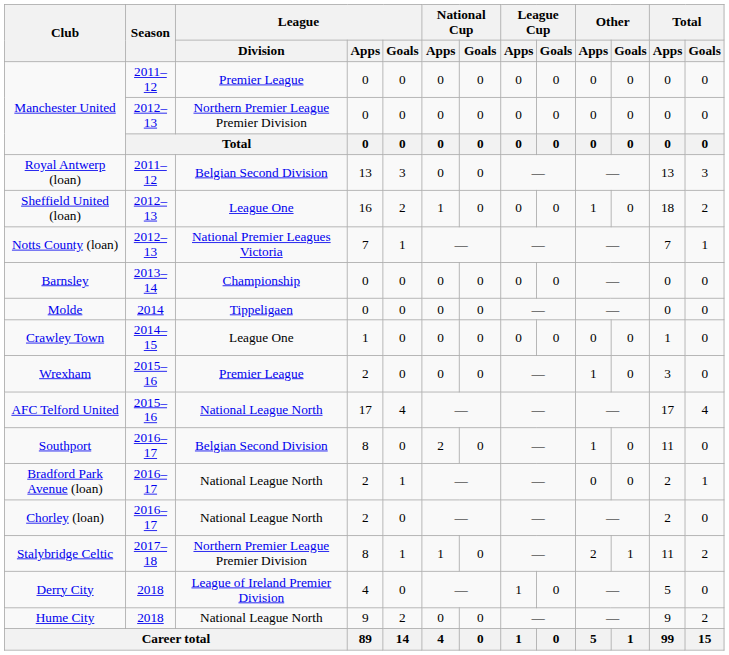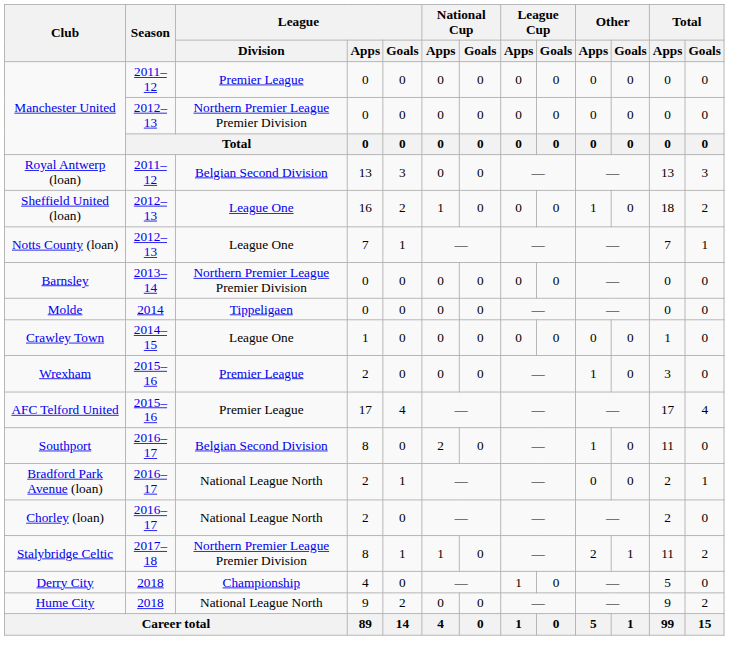 <table class="wikitable" style="text-align:center">
 <tr>
 <th rowspan="2">Club</th>
 <th rowspan="2">Season</th>
 <th colspan="3">League</th>
 <th colspan="2">National Cup</th>
 <th colspan="2">League Cup</th>
 <th colspan="2">Other</th>
 <th colspan="2">Total</th>
 </tr>
 <tr>
 <th>Division</th>
 <th>Apps</th>
 <th>Goals</th>
 <th>Apps</th>
 <th>Goals</th>
 <th>Apps</th>
 <th>Goals</th>
 <th>Apps</th>
 <th>Goals</th>
 <th>Apps</th>
 <th>Goals</th>
 </tr>
 <tr>
 <td rowspan="3"><a href='#'>Manchester United</a></td>
 <td><a href='#'>2011–12</a></td>
 <td><a href='#'>Premier League</a></td>
 <td>0</td>
 <td>0</td>
 <td>0</td>
 <td>0</td>
 <td>0</td>
 <td>0</td>
 <td>0</td>
 <td>0</td>
 <td>0</td>
 <td>0</td>
 </tr>
 <tr>
 <td><a href='#'>2012–13</a></td>
 <td><a href='#'>Northern Premier League</a> Premier Division</td>
 <td>0</td>
 <td>0</td>
 <td>0</td>
 <td>0</td>
 <td>0</td>
 <td>0</td>
 <td>0</td>
 <td>0</td>
 <td>0</td>
 <td>0</td>
 </tr>
 <tr>
 <th colspan="2">Total</th>
 <th>0</th>
 <th>0</th>
 <th>0</th>
 <th>0</th>
 <th>0</th>
 <th>0</th>
 <th>0</th>
 <th>0</th>
 <th>0</th>
 <th>0</th>
 </tr>
 <tr>
 <td><a href='#'>Royal Antwerp</a> (loan)</td>
 <td><a href='#'>2011–12</a></td>
 <td><a href='#'>Belgian Second Division</a></td>
 <td>13</td>
 <td>3</td>
 <td>0</td>
 <td>0</td>
 <td colspan="2">—</td>
 <td colspan="2">—</td>
 <td>13</td>
 <td>3</td>
 </tr>
 <tr>
 <td><a href='#'>Sheffield United</a> (loan)</td>
 <td><a href='#'>2012–13</a></td>
 <td><a href='#'>League One</a></td>
 <td>16</td>
 <td>2</td>
 <td>1</td>
 <td>0</td>
 <td>0</td>
 <td>0</td>
 <td>1</td>
 <td>0</td>
 <td>18</td>
 <td>2</td>
 </tr>
 <tr>
 <td><a href='#'>Notts County</a> (loan)</td>
 <td><a href='#'>2012–13</a></td>
-<td><a href='#'>National Premier Leagues Victoria</a></td>
+<td>League One</td>
 <td>7</td>
 <td>1</td>
 <td colspan="2">—</td>
 <td colspan="2">—</td>
 <td colspan="2">—</td>
 <td>7</td>
 <td>1</td>
 </tr>
 <tr>
 <td><a href='#'>Barnsley</a></td>
 <td><a href='#'>2013–14</a></td>
-<td><a href='#'>Championship</a></td>
+<td><a href='#'>Northern Premier League</a> Premier Division</td>
 <td>0</td>
 <td>0</td>
 <td>0</td>
 <td>0</td>
 <td>0</td>
 <td>0</td>
 <td colspan="2">—</td>
 <td>0</td>
 <td>0</td>
 </tr>
 <tr>
 <td><a href='#'>Molde</a></td>
 <td><a href='#'>2014</a></td>
 <td><a href='#'>Tippeligaen</a></td>
 <td>0</td>
 <td>0</td>
 <td>0</td>
 <td>0</td>
 <td colspan="2">—</td>
 <td colspan="2">—</td>
 <td>0</td>
 <td>0</td>
 </tr>
 <tr>
 <td><a href='#'>Crawley Town</a></td>
 <td><a href='#'>2014–15</a></td>
 <td>League One</td>
 <td>1</td>
 <td>0</td>
 <td>0</td>
 <td>0</td>
 <td>0</td>
 <td>0</td>
 <td>0</td>
 <td>0</td>
 <td>1</td>
 <td>0</td>
 </tr>
 <tr>
 <td><a href='#'>Wrexham</a></td>
 <td><a href='#'>2015–16</a></td>
 <td><a href='#'>Premier League</a></td>
 <td>2</td>
 <td>0</td>
 <td>0</td>
 <td>0</td>
 <td colspan="2">—</td>
 <td>1</td>
 <td>0</td>
 <td>3</td>
 <td>0</td>
 </tr>
 <tr>
 <td><a href='#'>AFC Telford United</a></td>
 <td><a href='#'>2015–16</a></td>
-<td><a href='#'>National League North</a></td>
+<td>Premier League</td>
 <td>17</td>
 <td>4</td>
 <td colspan="2">—</td>
 <td colspan="2">—</td>
 <td colspan="2">—</td>
 <td>17</td>
 <td>4</td>
 </tr>
 <tr>
 <td><a href='#'>Southport</a></td>
 <td><a href='#'>2016–17</a></td>
 <td><a href='#'>Belgian Second Division</a></td>
 <td>8</td>
 <td>0</td>
 <td>2</td>
 <td>0</td>
 <td colspan="2">—</td>
 <td>1</td>
 <td>0</td>
 <td>11</td>
 <td>0</td>
 </tr>
 <tr>
 <td><a href='#'>Bradford Park Avenue</a> (loan)</td>
 <td><a href='#'>2016–17</a></td>
 <td>National League North</td>
 <td>2</td>
 <td>1</td>
 <td colspan="2">—</td>
 <td colspan="2">—</td>
 <td>0</td>
 <td>0</td>
 <td>2</td>
 <td>1</td>
 </tr>
 <tr>
 <td><a href='#'>Chorley</a> (loan)</td>
 <td><a href='#'>2016–17</a></td>
 <td>National League North</td>
 <td>2</td>
 <td>0</td>
 <td colspan="2">—</td>
 <td colspan="2">—</td>
 <td colspan="2">—</td>
 <td>2</td>
 <td>0</td>
 </tr>
 <tr>
 <td><a href='#'>Stalybridge Celtic</a></td>
 <td><a href='#'>2017–18</a></td>
 <td><a href='#'>Northern Premier League</a> Premier Division</td>
 <td>8</td>
 <td>1</td>
 <td>1</td>
 <td>0</td>
 <td colspan="2">—</td>
 <td>2</td>
 <td>1</td>
 <td>11</td>
 <td>2</td>
 </tr>
 <tr>
 <td><a href='#'>Derry City</a></td>
 <td><a href='#'>2018</a></td>
-<td><a href='#'>League of Ireland Premier Division</a></td>
+<td><a href='#'>Championship</a></td>
 <td>4</td>
 <td>0</td>
 <td colspan="2">—</td>
 <td>1</td>
 <td>0</td>
 <td colspan="2">—</td>
 <td>5</td>
 <td>0</td>
 </tr>
 <tr>
 <td><a href='#'>Hume City</a></td>
 <td><a href='#'>2018</a></td>
 <td>National League North</td>
 <td>9</td>
 <td>2</td>
 <td>0</td>
 <td>0</td>
 <td colspan="2">—</td>
 <td colspan="2">—</td>
 <td>9</td>
 <td>2</td>
 </tr>
 <tr>
 <th colspan="3">Career total</th>
 <th>89</th>
 <th>14</th>
 <th>4</th>
 <th>0</th>
 <th>1</th>
 <th>0</th>
 <th>5</th>
 <th>1</th>
 <th>99</th>
 <th>15</th>
 </tr>
 </table>
